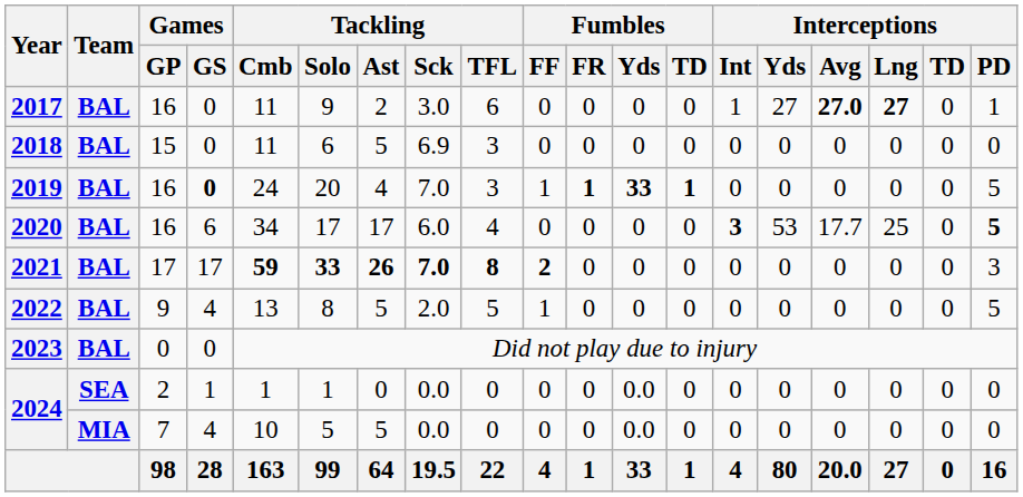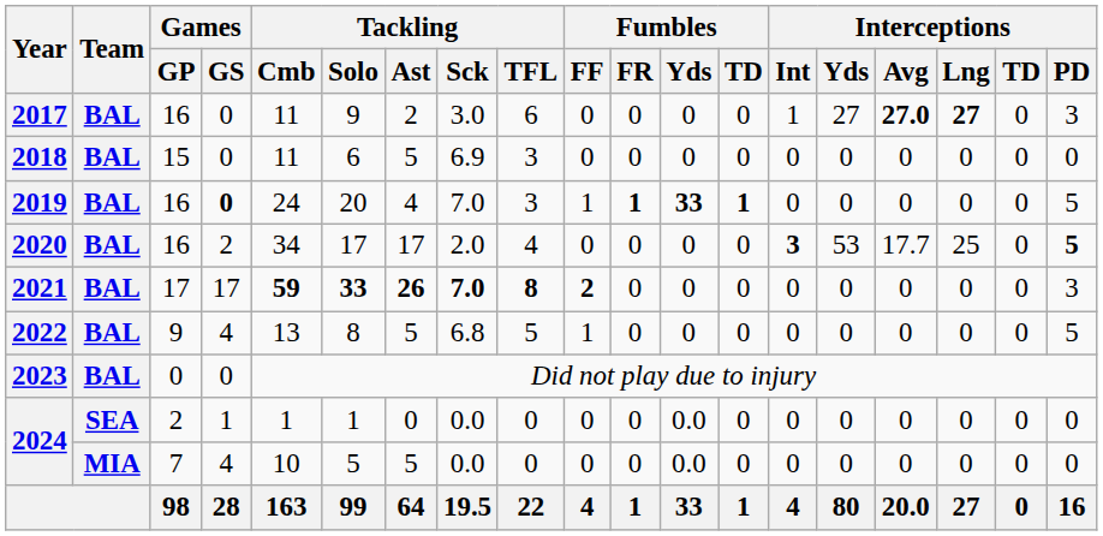 <table class= "wikitable" style="text-align:center;">
 <tr>
 <th rowspan="2">Year</th>
 <th rowspan="2">Team</th>
 <th colspan="2">Games</th>
 <th colspan="5">Tackling</th>
 <th colspan="4">Fumbles</th>
 <th colspan="6">Interceptions</th>
 </tr>
 <tr>
 <th>GP</th>
 <th>GS</th>
 <th>Cmb</th>
 <th>Solo</th>
 <th>Ast</th>
 <th>Sck</th>
 <th>TFL</th>
 <th>FF</th>
 <th>FR</th>
 <th>Yds</th>
 <th>TD</th>
 <th>Int</th>
 <th>Yds</th>
 <th>Avg</th>
 <th>Lng</th>
 <th>TD</th>
 <th>PD</th>
 </tr>
 <tr>
 <th><a href='#'>2017</a></th>
 <th><a href='#'>BAL</a></th>
 <td>16</td>
 <td>0</td>
 <td>11</td>
 <td>9</td>
 <td>2</td>
 <td>3.0</td>
 <td>6</td>
 <td>0</td>
 <td>0</td>
 <td>0</td>
 <td>0</td>
 <td>1</td>
 <td>27</td>
 <td><strong>27.0</strong></td>
 <td><strong>27</strong></td>
 <td>0</td>
-<td>1</td>
+<td>3</td>
 </tr>
 <tr>
 <th><a href='#'>2018</a></th>
 <th><a href='#'>BAL</a></th>
 <td>15</td>
 <td>0</td>
 <td>11</td>
 <td>6</td>
 <td>5</td>
 <td>6.9</td>
 <td>3</td>
 <td>0</td>
 <td>0</td>
 <td>0</td>
 <td>0</td>
 <td>0</td>
 <td>0</td>
 <td>0</td>
 <td>0</td>
 <td>0</td>
 <td>0</td>
 </tr>
 <tr>
 <th><a href='#'>2019</a></th>
 <th><a href='#'>BAL</a></th>
 <td>16</td>
 <td><strong>0</strong></td>
 <td>24</td>
 <td>20</td>
 <td>4</td>
 <td>7.0</td>
 <td>3</td>
 <td>1</td>
 <td><strong>1</strong></td>
 <td><strong>33</strong></td>
 <td><strong>1</strong></td>
 <td>0</td>
 <td>0</td>
 <td>0</td>
 <td>0</td>
 <td>0</td>
 <td>5</td>
 </tr>
 <tr>
 <th><a href='#'>2020</a></th>
 <th><a href='#'>BAL</a></th>
 <td>16</td>
-<td>6</td>
+<td>2</td>
 <td>34</td>
 <td>17</td>
 <td>17</td>
-<td>6.0</td>
+<td>2.0</td>
 <td>4</td>
 <td>0</td>
 <td>0</td>
 <td>0</td>
 <td>0</td>
 <td><strong>3</strong></td>
 <td>53</td>
 <td>17.7</td>
 <td>25</td>
 <td>0</td>
 <td><strong>5</strong></td>
 </tr>
 <tr>
 <th><a href='#'>2021</a></th>
 <th><a href='#'>BAL</a></th>
 <td>17</td>
 <td>17</td>
 <td><strong>59</strong></td>
 <td><strong>33</strong></td>
 <td><strong>26</strong></td>
 <td><strong>7.0</strong></td>
 <td><strong>8</strong></td>
 <td><strong>2</strong></td>
 <td>0</td>
 <td>0</td>
 <td>0</td>
 <td>0</td>
 <td>0</td>
 <td>0</td>
 <td>0</td>
 <td>0</td>
 <td>3</td>
 </tr>
 <tr>
 <th><a href='#'>2022</a></th>
 <th><a href='#'>BAL</a></th>
 <td>9</td>
 <td>4</td>
 <td>13</td>
 <td>8</td>
 <td>5</td>
-<td>2.0</td>
+<td>6.8</td>
 <td>5</td>
 <td>1</td>
 <td>0</td>
 <td>0</td>
 <td>0</td>
 <td>0</td>
 <td>0</td>
 <td>0</td>
 <td>0</td>
 <td>0</td>
 <td>5</td>
 </tr>
 <tr>
 <th><a href='#'>2023</a></th>
 <th><a href='#'>BAL</a></th>
 <td>0</td>
 <td>0</td>
 <td colspan="19"><em>Did not play due to injury</em></td>
 </tr>
 <tr>
 <th rowspan="2"><a href='#'>2024</a></th>
 <th><a href='#'>SEA</a></th>
 <td>2</td>
 <td>1</td>
 <td>1</td>
 <td>1</td>
 <td>0</td>
 <td>0.0</td>
 <td>0</td>
 <td>0</td>
 <td>0</td>
 <td>0.0</td>
 <td>0</td>
 <td>0</td>
 <td>0</td>
 <td>0</td>
 <td>0</td>
 <td>0</td>
 <td>0</td>
 </tr>
 <tr>
 <th><a href='#'>MIA</a></th>
 <td>7</td>
 <td>4</td>
 <td>10</td>
 <td>5</td>
 <td>5</td>
 <td>0.0</td>
 <td>0</td>
 <td>0</td>
 <td>0</td>
 <td>0.0</td>
 <td>0</td>
 <td>0</td>
 <td>0</td>
 <td>0</td>
 <td>0</td>
 <td>0</td>
 <td>0</td>
 </tr>
 <tr>
 <th colspan="2"></th>
 <th>98</th>
 <th>28</th>
 <th>163</th>
 <th>99</th>
 <th>64</th>
 <th>19.5</th>
 <th>22</th>
 <th>4</th>
 <th>1</th>
 <th>33</th>
 <th>1</th>
 <th>4</th>
 <th>80</th>
 <th>20.0</th>
 <th>27</th>
 <th>0</th>
 <th>16</th>
 </tr>
 </table>
